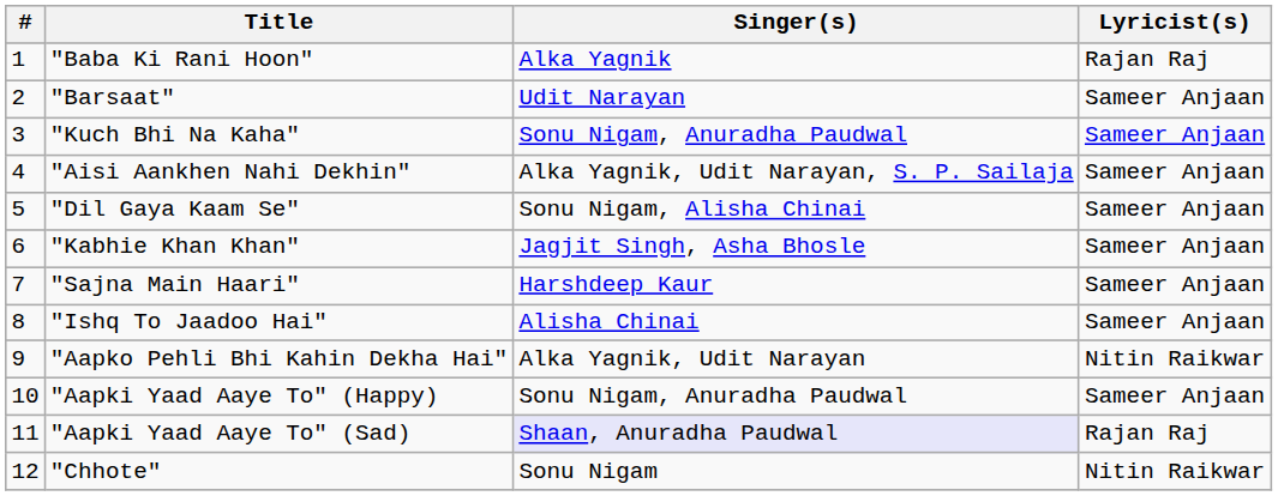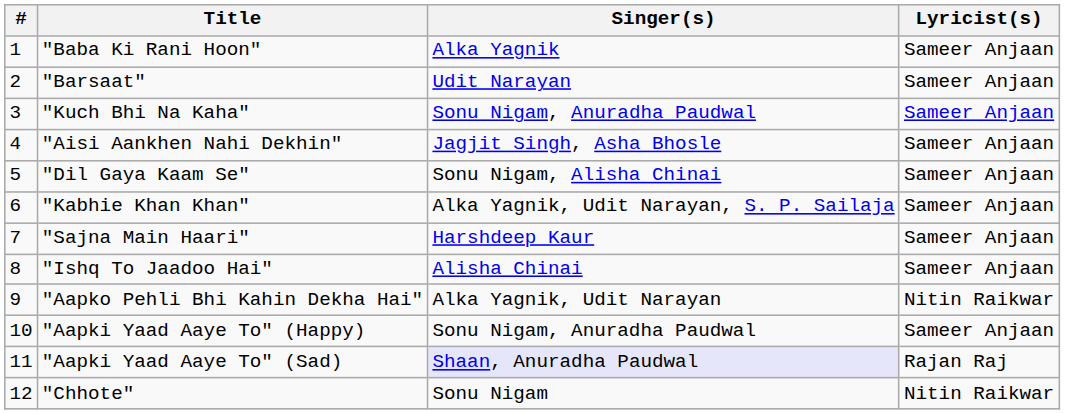 <table class="wikitable" style="font-size:95%;">
 <tr>
 <th>#</th>
 <th>Title</th>
 <th>Singer(s)</th>
 <th>Lyricist(s)</th>
 </tr>
 <tr>
 <td>1</td>
 <td>"Baba Ki Rani Hoon"</td>
 <td><a href='#'>Alka Yagnik</a></td>
-<td>Rajan Raj</td>
+<td>Sameer Anjaan</td>
 </tr>
 <tr>
 <td>2</td>
 <td>"Barsaat"</td>
 <td><a href='#'>Udit Narayan</a></td>
 <td>Sameer Anjaan</td>
 </tr>
 <tr>
 <td>3</td>
 <td>"Kuch Bhi Na Kaha"</td>
 <td><a href='#'>Sonu Nigam</a>, <a href='#'>Anuradha Paudwal</a></td>
 <td><a href='#'>Sameer Anjaan</a></td>
 </tr>
 <tr>
 <td>4</td>
 <td>"Aisi Aankhen Nahi Dekhin"</td>
-<td>Alka Yagnik, Udit Narayan, <a href='#'>S. P. Sailaja</a></td>
+<td><a href='#'>Jagjit Singh</a>, <a href='#'>Asha Bhosle</a></td>
 <td>Sameer Anjaan</td>
 </tr>
 <tr>
 <td>5</td>
 <td>"Dil Gaya Kaam Se"</td>
 <td>Sonu Nigam, <a href='#'>Alisha Chinai</a></td>
 <td>Sameer Anjaan</td>
 </tr>
 <tr>
 <td>6</td>
 <td>"Kabhie Khan Khan"</td>
-<td><a href='#'>Jagjit Singh</a>, <a href='#'>Asha Bhosle</a></td>
+<td>Alka Yagnik, Udit Narayan, <a href='#'>S. P. Sailaja</a></td>
 <td>Sameer Anjaan</td>
 </tr>
 <tr>
 <td>7</td>
 <td>"Sajna Main Haari"</td>
 <td><a href='#'>Harshdeep Kaur</a></td>
 <td>Sameer Anjaan</td>
 </tr>
 <tr>
 <td>8</td>
 <td>"Ishq To Jaadoo Hai"</td>
 <td><a href='#'>Alisha Chinai</a></td>
 <td>Sameer Anjaan</td>
 </tr>
 <tr>
 <td>9</td>
 <td>"Aapko Pehli Bhi Kahin Dekha Hai"</td>
 <td>Alka Yagnik, Udit Narayan</td>
 <td>Nitin Raikwar</td>
 </tr>
 <tr>
 <td>10</td>
 <td>"Aapki Yaad Aaye To" (Happy)</td>
 <td>Sonu Nigam, Anuradha Paudwal</td>
 <td>Sameer Anjaan</td>
 </tr>
 <tr>
 <td>11</td>
 <td>"Aapki Yaad Aaye To" (Sad)</td>
 <td style="background: lavender;"><a href='#'>Shaan</a>, Anuradha Paudwal</td>
 <td>Rajan Raj</td>
 </tr>
 <tr>
 <td>12</td>
 <td>"Chhote"</td>
 <td>Sonu Nigam</td>
 <td>Nitin Raikwar</td>
 </tr>
 </table>
